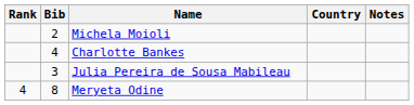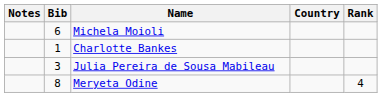 <table class="wikitable" style="text-align:center; width:450px">
 <tr>
-<th>Rank</th>
+<th>Notes</th>
 <th>Bib</th>
 <th>Name</th>
 <th>Country</th>
-<th>Notes</th>
+<th>Rank</th>
 </tr>
 <tr>
 <td></td>
-<td>2</td>
+<td>6</td>
 <td align=left><a href='#'>Michela Moioli</a></td>
 <td align=left></td>
 <td></td>
 </tr>
 <tr>
 <td></td>
-<td>4</td>
+<td>1</td>
 <td align=left><a href='#'>Charlotte Bankes</a></td>
 <td align=left></td>
 <td></td>
 </tr>
 <tr>
 <td></td>
 <td>3</td>
 <td align=left><a href='#'>Julia Pereira de Sousa Mabileau</a></td>
 <td align=left></td>
 <td></td>
 </tr>
 <tr>
-<td>4</td>
+<td></td>
 <td>8</td>
 <td align=left><a href='#'>Meryeta Odine</a></td>
 <td align=left></td>
-<td></td>
+<td>4</td>
 </tr>
 </table>
